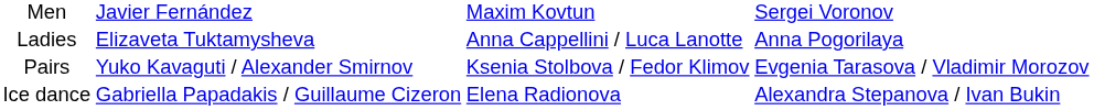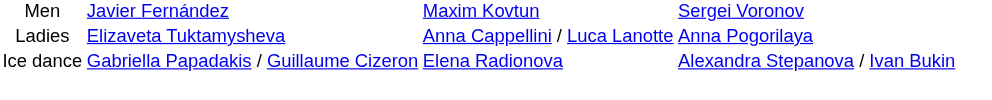 <table>
 <tr>
 <td style="text-align: center;">Men</td>
 <td> <a href='#'>Javier Fernández</a></td>
 <td> <a href='#'>Maxim Kovtun</a></td>
 <td> <a href='#'>Sergei Voronov</a></td>
 </tr>
 <tr>
 <td style="text-align: center;">Ladies</td>
 <td> <a href='#'>Elizaveta Tuktamysheva</a></td>
 <td> <a href='#'>Anna Cappellini</a> / <a href='#'>Luca Lanotte</a></td>
 <td> <a href='#'>Anna Pogorilaya</a></td>
 </tr>
 <tr>
-<td style="text-align: center;">Pairs</td>
-<td> <a href='#'>Yuko Kavaguti</a> / <a href='#'>Alexander Smirnov</a></td>
-<td> <a href='#'>Ksenia Stolbova</a> / <a href='#'>Fedor Klimov</a></td>
-<td> <a href='#'>Evgenia Tarasova</a> / <a href='#'>Vladimir Morozov</a></td>
-</tr>
-<tr>
 <td style="text-align: center;">Ice dance</td>
 <td> <a href='#'>Gabriella Papadakis</a> / <a href='#'>Guillaume Cizeron</a></td>
 <td> <a href='#'>Elena Radionova</a></td>
 <td> <a href='#'>Alexandra Stepanova</a> / <a href='#'>Ivan Bukin</a></td>
 </tr>
 </table>
